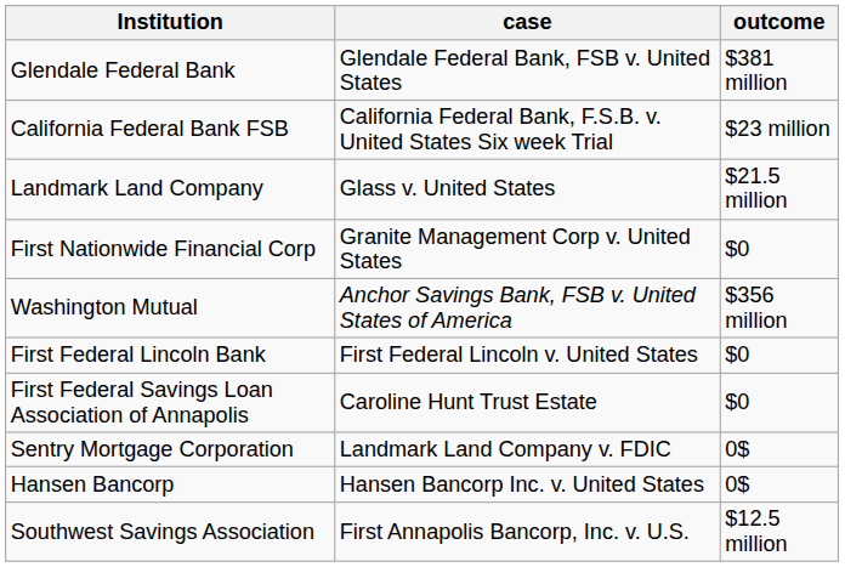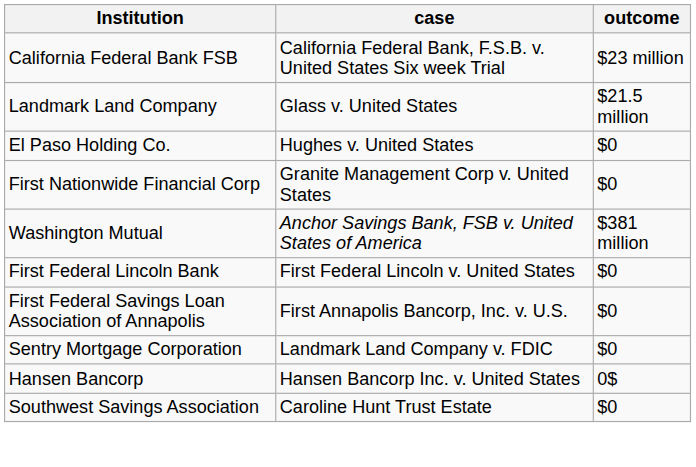 <table class="wikitable">
 <tr>
 <th>Institution</th>
 <th>case</th>
 <th>outcome</th>
-</tr>
-<tr>
-<td>Glendale Federal Bank</td>
-<td>Glendale Federal Bank, FSB v. United States</td>
-<td>$381 million</td>
 </tr>
 <tr>
 <td>California Federal Bank FSB</td>
 <td>California Federal Bank, F.S.B. v. United States Six week Trial</td>
 <td>$23 million</td>
 </tr>
 <tr>
 <td>Landmark Land Company</td>
 <td>Glass v. United States</td>
 <td>$21.5 million</td>
 </tr>
 <tr>
+<td>El Paso Holding Co.</td>
+<td>Hughes v. United States</td>
+<td>$0</td>
+</tr>
+<tr>
 <td>First Nationwide Financial Corp</td>
 <td>Granite Management Corp v. United States</td>
 <td>$0</td>
 </tr>
 <tr>
 <td>Washington Mutual</td>
 <td><em>Anchor Savings Bank, FSB v. United States of America</em></td>
-<td>$356 million</td>
+<td>$381 million</td>
 </tr>
 <tr>
 <td>First Federal Lincoln Bank</td>
 <td>First Federal Lincoln v. United States</td>
 <td>$0</td>
 </tr>
 <tr>
 <td>First Federal Savings Loan Association of Annapolis</td>
-<td>Caroline Hunt Trust Estate</td>
+<td>First Annapolis Bancorp, Inc. v. U.S.</td>
 <td>$0</td>
 </tr>
 <tr>
 <td>Sentry Mortgage Corporation</td>
 <td>Landmark Land Company v. FDIC</td>
-<td>0$</td>
+<td>$0</td>
 </tr>
 <tr>
 <td>Hansen Bancorp</td>
 <td>Hansen Bancorp Inc. v. United States</td>
 <td>0$</td>
 </tr>
 <tr>
 <td>Southwest Savings Association</td>
-<td>First Annapolis Bancorp, Inc. v. U.S.</td>
-<td>$12.5 million</td>
+<td>Caroline Hunt Trust Estate</td>
+<td>$0</td>
 </tr>
 </table>
